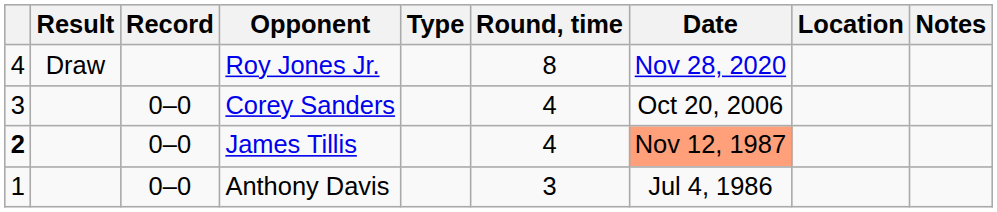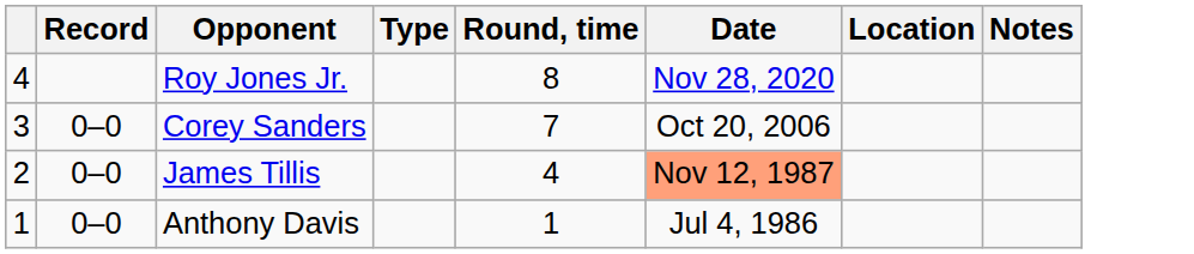 <table class="wikitable" style="text-align:center">
 <tr>
 <th></th>
-<th>Result</th>
 <th>Record</th>
 <th>Opponent</th>
 <th>Type</th>
 <th>Round, time</th>
 <th>Date</th>
 <th>Location</th>
 <th>Notes</th>
 </tr>
 <tr>
 <td>4</td>
-<td>Draw</td>
 <td></td>
 <td style="text-align:left;"><a href='#'>Roy Jones Jr.</a></td>
 <td></td>
 <td>8</td>
 <td><a href='#'>Nov 28, 2020</a></td>
 <td style="text-align:left;"></td>
 <td style="text-align:left;"></td>
 </tr>
 <tr>
 <td>3</td>
-<td></td>
 <td>0–0 </td>
 <td style="text-align:left;"><a href='#'>Corey Sanders</a></td>
 <td></td>
-<td>4</td>
+<td>7</td>
 <td>Oct 20, 2006</td>
 <td style="text-align:left;"></td>
 <td style="text-align:left;"></td>
 </tr>
 <tr>
-<td><strong>2</strong></td>
-<td></td>
+<td>2</td>
 <td>0–0 </td>
 <td style="text-align:left;"><a href='#'>James Tillis</a></td>
 <td></td>
 <td>4</td>
 <td style="background: lightsalmon;">Nov 12, 1987</td>
 <td style="text-align:left;"></td>
 <td style="text-align:left;"></td>
 </tr>
 <tr>
 <td>1</td>
-<td></td>
 <td>0–0 </td>
 <td style="text-align:left;">Anthony Davis</td>
 <td></td>
-<td>3</td>
+<td>1</td>
 <td>Jul 4, 1986</td>
 <td style="text-align:left;"></td>
 <td style="text-align:left;"></td>
 </tr>
 </table>
